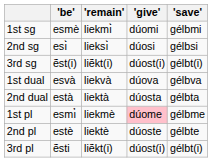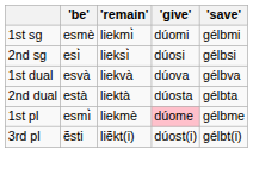 <table class="wikitable">
 <tr>
 <th> </th>
 <th>'be'</th>
 <th>'remain'</th>
 <th>'give'</th>
 <th>'save'</th>
 </tr>
 <tr>
 <td>1st sg</td>
 <td>esmè</td>
 <td>liekmı̇̀</td>
 <td>dúomi</td>
 <td>gélbmi</td>
 </tr>
 <tr>
 <td>2nd sg</td>
 <td>esı̇̀</td>
 <td>lieksı̇̀</td>
 <td>dúosi</td>
 <td>gélbsi</td>
 </tr>
 <tr>
-<td>3rd sg</td>
-<td>ẽst(i)</td>
-<td>liẽkt(i)</td>
-<td>dúost(i)</td>
-<td>gélbt(i)</td>
-</tr>
-<tr>
 <td>1st dual</td>
 <td>esvà</td>
 <td>liekvà</td>
 <td>dúova</td>
 <td>gélbva</td>
 </tr>
 <tr>
 <td>2nd dual</td>
 <td>està</td>
 <td>liektà</td>
 <td>dúosta</td>
 <td>gélbta</td>
 </tr>
 <tr>
 <td>1st pl</td>
 <td>esmı̇̀</td>
 <td>liekmè</td>
 <td style="background: pink;">dúome</td>
 <td>gélbme</td>
 </tr>
 <tr>
-<td>2nd pl</td>
-<td>estè</td>
-<td>liektè</td>
-<td>dúoste</td>
-<td>gélbte</td>
-</tr>
-<tr>
 <td>3rd pl</td>
 <td>ẽsti</td>
 <td>liẽkt(i)</td>
 <td>dúost(i)</td>
 <td>gélbt(i)</td>
 </tr>
 </table>
